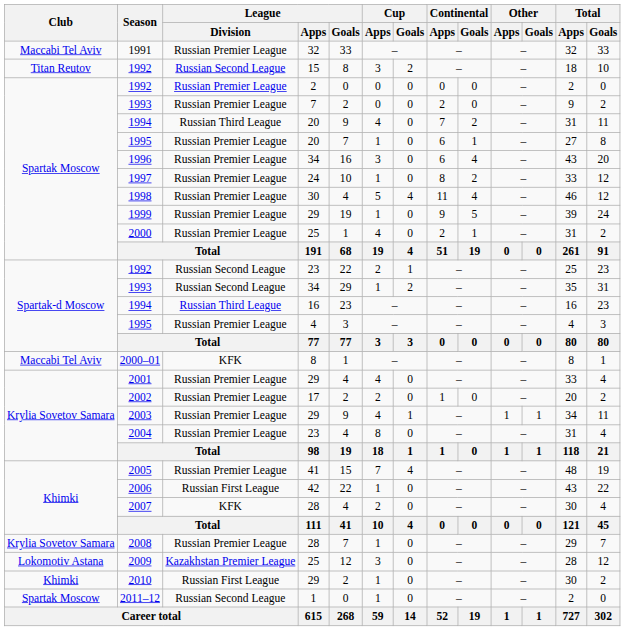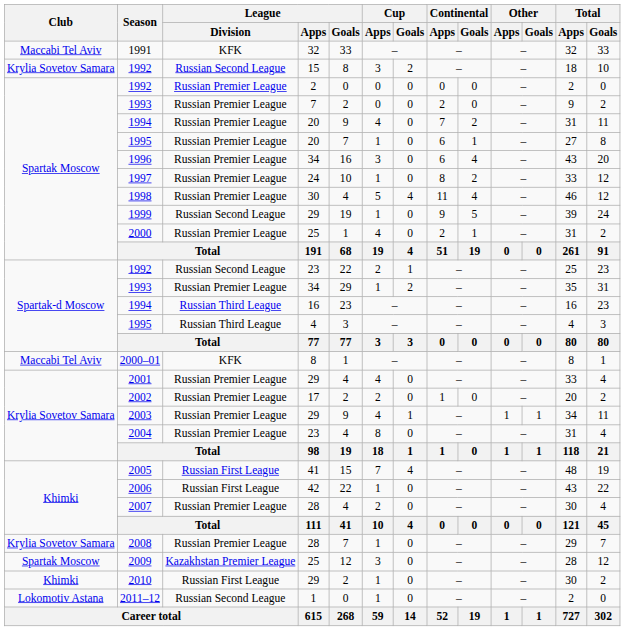 <table class="wikitable" style="text-align: center;">
 <tr>
 <th rowspan=2>Club</th>
 <th rowspan=2>Season</th>
 <th colspan=3>League</th>
 <th colspan=2>Cup</th>
 <th colspan=2>Continental</th>
 <th colspan=2>Other</th>
 <th colspan=2>Total</th>
 </tr>
 <tr>
 <th>Division</th>
 <th>Apps</th>
 <th>Goals</th>
 <th>Apps</th>
 <th>Goals</th>
 <th>Apps</th>
 <th>Goals</th>
 <th>Apps</th>
 <th>Goals</th>
 <th>Apps</th>
 <th>Goals</th>
 </tr>
 <tr>
 <td><a href='#'>Maccabi Tel Aviv</a></td>
 <td>1991</td>
-<td>Russian Premier League</td>
+<td>KFK</td>
 <td>32</td>
 <td>33</td>
 <td colspan=2>–</td>
 <td colspan=2>–</td>
 <td colspan=2>–</td>
 <td>32</td>
 <td>33</td>
 </tr>
 <tr>
-<td><a href='#'>Titan Reutov</a></td>
+<td><a href='#'>Krylia Sovetov Samara</a></td>
 <td><a href='#'>1992</a></td>
 <td><a href='#'>Russian Second League</a></td>
 <td>15</td>
 <td>8</td>
 <td>3</td>
 <td>2</td>
 <td colspan=2>–</td>
 <td colspan=2>–</td>
 <td>18</td>
 <td>10</td>
 </tr>
 <tr>
 <td rowspan="10"><a href='#'>Spartak Moscow</a></td>
 <td><a href='#'>1992</a></td>
 <td><a href='#'>Russian Premier League</a></td>
 <td>2</td>
 <td>0</td>
 <td>0</td>
 <td>0</td>
 <td>0</td>
 <td>0</td>
 <td colspan=2>–</td>
 <td>2</td>
 <td>0</td>
 </tr>
 <tr>
 <td><a href='#'>1993</a></td>
 <td>Russian Premier League</td>
 <td>7</td>
 <td>2</td>
 <td>0</td>
 <td>0</td>
 <td>2</td>
 <td>0</td>
 <td colspan=2>–</td>
 <td>9</td>
 <td>2</td>
 </tr>
 <tr>
 <td><a href='#'>1994</a></td>
-<td>Russian Third League</td>
+<td>Russian Premier League</td>
 <td>20</td>
 <td>9</td>
 <td>4</td>
 <td>0</td>
 <td>7</td>
 <td>2</td>
 <td colspan=2>–</td>
 <td>31</td>
 <td>11</td>
 </tr>
 <tr>
 <td><a href='#'>1995</a></td>
 <td>Russian Premier League</td>
 <td>20</td>
 <td>7</td>
 <td>1</td>
 <td>0</td>
 <td>6</td>
 <td>1</td>
 <td colspan=2>–</td>
 <td>27</td>
 <td>8</td>
 </tr>
 <tr>
 <td><a href='#'>1996</a></td>
 <td>Russian Premier League</td>
 <td>34</td>
 <td>16</td>
 <td>3</td>
 <td>0</td>
 <td>6</td>
 <td>4</td>
 <td colspan=2>–</td>
 <td>43</td>
 <td>20</td>
 </tr>
 <tr>
 <td><a href='#'>1997</a></td>
 <td>Russian Premier League</td>
 <td>24</td>
 <td>10</td>
 <td>1</td>
 <td>0</td>
 <td>8</td>
 <td>2</td>
 <td colspan=2>–</td>
 <td>33</td>
 <td>12</td>
 </tr>
 <tr>
 <td><a href='#'>1998</a></td>
 <td>Russian Premier League</td>
 <td>30</td>
 <td>4</td>
 <td>5</td>
 <td>4</td>
 <td>11</td>
 <td>4</td>
 <td colspan=2>–</td>
 <td>46</td>
 <td>12</td>
 </tr>
 <tr>
 <td><a href='#'>1999</a></td>
-<td>Russian Premier League</td>
+<td>Russian Second League</td>
 <td>29</td>
 <td>19</td>
 <td>1</td>
 <td>0</td>
 <td>9</td>
 <td>5</td>
 <td colspan=2>–</td>
 <td>39</td>
 <td>24</td>
 </tr>
 <tr>
 <td><a href='#'>2000</a></td>
 <td>Russian Premier League</td>
 <td>25</td>
 <td>1</td>
 <td>4</td>
 <td>0</td>
 <td>2</td>
 <td>1</td>
 <td colspan=2>–</td>
 <td>31</td>
 <td>2</td>
 </tr>
 <tr>
 <th colspan=2>Total</th>
 <th>191</th>
 <th>68</th>
 <th>19</th>
 <th>4</th>
 <th>51</th>
 <th>19</th>
 <th>0</th>
 <th>0</th>
 <th>261</th>
 <th>91</th>
 </tr>
 <tr>
 <td rowspan="5"><a href='#'>Spartak-d Moscow</a></td>
 <td><a href='#'>1992</a></td>
 <td>Russian Second League</td>
 <td>23</td>
 <td>22</td>
 <td>2</td>
 <td>1</td>
 <td colspan=2>–</td>
 <td colspan=2>–</td>
 <td>25</td>
 <td>23</td>
 </tr>
 <tr>
 <td><a href='#'>1993</a></td>
-<td>Russian Second League</td>
+<td>Russian Premier League</td>
 <td>34</td>
 <td>29</td>
 <td>1</td>
 <td>2</td>
 <td colspan=2>–</td>
 <td colspan=2>–</td>
 <td>35</td>
 <td>31</td>
 </tr>
 <tr>
 <td><a href='#'>1994</a></td>
 <td><a href='#'>Russian Third League</a></td>
 <td>16</td>
 <td>23</td>
 <td colspan=2>–</td>
 <td colspan=2>–</td>
 <td colspan=2>–</td>
 <td>16</td>
 <td>23</td>
 </tr>
 <tr>
 <td><a href='#'>1995</a></td>
-<td>Russian Premier League</td>
+<td>Russian Third League</td>
 <td>4</td>
 <td>3</td>
 <td colspan=2>–</td>
 <td colspan=2>–</td>
 <td colspan=2>–</td>
 <td>4</td>
 <td>3</td>
 </tr>
 <tr>
 <th colspan=2>Total</th>
 <th>77</th>
 <th>77</th>
 <th>3</th>
 <th>3</th>
 <th>0</th>
 <th>0</th>
 <th>0</th>
 <th>0</th>
 <th>80</th>
 <th>80</th>
 </tr>
 <tr>
 <td><a href='#'>Maccabi Tel Aviv</a></td>
 <td><a href='#'>2000–01</a></td>
 <td>KFK</td>
 <td>8</td>
 <td>1</td>
 <td colspan=2>–</td>
 <td colspan=2>–</td>
 <td colspan=2>–</td>
 <td>8</td>
 <td>1</td>
 </tr>
 <tr>
 <td rowspan="5"><a href='#'>Krylia Sovetov Samara</a></td>
 <td><a href='#'>2001</a></td>
 <td>Russian Premier League</td>
 <td>29</td>
 <td>4</td>
 <td>4</td>
 <td>0</td>
 <td colspan=2>–</td>
 <td colspan=2>–</td>
 <td>33</td>
 <td>4</td>
 </tr>
 <tr>
 <td><a href='#'>2002</a></td>
 <td>Russian Premier League</td>
 <td>17</td>
 <td>2</td>
 <td>2</td>
 <td>0</td>
 <td>1</td>
 <td>0</td>
 <td colspan=2>–</td>
 <td>20</td>
 <td>2</td>
 </tr>
 <tr>
 <td><a href='#'>2003</a></td>
 <td>Russian Premier League</td>
 <td>29</td>
 <td>9</td>
 <td>4</td>
 <td>1</td>
 <td colspan=2>–</td>
 <td>1</td>
 <td>1</td>
 <td>34</td>
 <td>11</td>
 </tr>
 <tr>
 <td><a href='#'>2004</a></td>
 <td>Russian Premier League</td>
 <td>23</td>
 <td>4</td>
 <td>8</td>
 <td>0</td>
 <td colspan=2>–</td>
 <td colspan=2>–</td>
 <td>31</td>
 <td>4</td>
 </tr>
 <tr>
 <th colspan=2>Total</th>
 <th>98</th>
 <th>19</th>
 <th>18</th>
 <th>1</th>
 <th>1</th>
 <th>0</th>
 <th>1</th>
 <th>1</th>
 <th>118</th>
 <th>21</th>
 </tr>
 <tr>
 <td rowspan="4"><a href='#'>Khimki</a></td>
 <td><a href='#'>2005</a></td>
-<td>Russian Premier League</td>
+<td><a href='#'>Russian First League</a></td>
 <td>41</td>
 <td>15</td>
 <td>7</td>
 <td>4</td>
 <td colspan=2>–</td>
 <td colspan=2>–</td>
 <td>48</td>
 <td>19</td>
 </tr>
 <tr>
 <td><a href='#'>2006</a></td>
 <td>Russian First League</td>
 <td>42</td>
 <td>22</td>
 <td>1</td>
 <td>0</td>
 <td colspan=2>–</td>
 <td colspan=2>–</td>
 <td>43</td>
 <td>22</td>
 </tr>
 <tr>
 <td><a href='#'>2007</a></td>
-<td>KFK</td>
+<td>Russian Premier League</td>
 <td>28</td>
 <td>4</td>
 <td>2</td>
 <td>0</td>
 <td colspan=2>–</td>
 <td colspan=2>–</td>
 <td>30</td>
 <td>4</td>
 </tr>
 <tr>
 <th colspan=2>Total</th>
 <th>111</th>
 <th>41</th>
 <th>10</th>
 <th>4</th>
 <th>0</th>
 <th>0</th>
 <th>0</th>
 <th>0</th>
 <th>121</th>
 <th>45</th>
 </tr>
 <tr>
 <td><a href='#'>Krylia Sovetov Samara</a></td>
 <td><a href='#'>2008</a></td>
 <td>Russian Premier League</td>
 <td>28</td>
 <td>7</td>
 <td>1</td>
 <td>0</td>
 <td colspan=2>–</td>
 <td colspan=2>–</td>
 <td>29</td>
 <td>7</td>
 </tr>
 <tr>
-<td><a href='#'>Lokomotiv Astana</a></td>
+<td><a href='#'>Spartak Moscow</a></td>
 <td><a href='#'>2009</a></td>
 <td><a href='#'>Kazakhstan Premier League</a></td>
 <td>25</td>
 <td>12</td>
 <td>3</td>
 <td>0</td>
 <td colspan=2>–</td>
 <td colspan=2>–</td>
 <td>28</td>
 <td>12</td>
 </tr>
 <tr>
 <td><a href='#'>Khimki</a></td>
 <td><a href='#'>2010</a></td>
 <td>Russian First League</td>
 <td>29</td>
 <td>2</td>
 <td>1</td>
 <td>0</td>
 <td colspan=2>–</td>
 <td colspan=2>–</td>
 <td>30</td>
 <td>2</td>
 </tr>
 <tr>
-<td><a href='#'>Spartak Moscow</a></td>
+<td><a href='#'>Lokomotiv Astana</a></td>
 <td><a href='#'>2011–12</a></td>
 <td>Russian Second League</td>
 <td>1</td>
 <td>0</td>
 <td>1</td>
 <td>0</td>
 <td colspan=2>–</td>
 <td colspan=2>–</td>
 <td>2</td>
 <td>0</td>
 </tr>
 <tr>
 <th colspan=3>Career total</th>
 <th>615</th>
 <th>268</th>
 <th>59</th>
 <th>14</th>
 <th>52</th>
 <th>19</th>
 <th>1</th>
 <th>1</th>
 <th>727</th>
 <th>302</th>
 </tr>
 </table>
